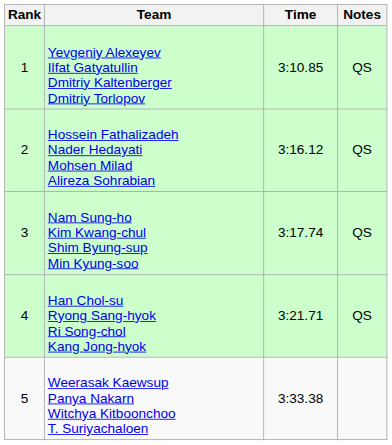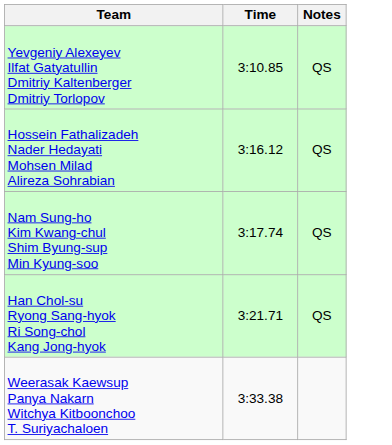 <table class=wikitable style="text-align:center">
 <tr>
-<th width=40>Rank</th>
 <th width=250>Team</th>
 <th width=80>Time</th>
 <th width=50>Notes</th>
 </tr>
 <tr bgcolor="ccffcc">
-<td>1</td>
 <td align=left><br><a href='#'>Yevgeniy Alexeyev</a><br><a href='#'>Ilfat Gatyatullin</a><br><a href='#'>Dmitriy Kaltenberger</a><br><a href='#'>Dmitriy Torlopov</a></td>
 <td>3:10.85</td>
 <td>QS</td>
 </tr>
 <tr bgcolor="ccffcc">
-<td>2</td>
 <td align=left><br><a href='#'>Hossein Fathalizadeh</a><br><a href='#'>Nader Hedayati</a><br><a href='#'>Mohsen Milad</a><br><a href='#'>Alireza Sohrabian</a></td>
 <td>3:16.12</td>
 <td>QS</td>
 </tr>
 <tr bgcolor="ccffcc">
-<td>3</td>
 <td align=left><br><a href='#'>Nam Sung-ho</a><br><a href='#'>Kim Kwang-chul</a><br><a href='#'>Shim Byung-sup</a><br><a href='#'>Min Kyung-soo</a></td>
 <td>3:17.74</td>
 <td>QS</td>
 </tr>
 <tr bgcolor="ccffcc">
-<td>4</td>
 <td align=left><br><a href='#'>Han Chol-su</a><br><a href='#'>Ryong Sang-hyok</a><br><a href='#'>Ri Song-chol</a><br><a href='#'>Kang Jong-hyok</a></td>
 <td>3:21.71</td>
 <td>QS</td>
 </tr>
 <tr>
-<td>5</td>
 <td align=left><br><a href='#'>Weerasak Kaewsup</a><br><a href='#'>Panya Nakarn</a><br><a href='#'>Witchya Kitboonchoo</a><br><a href='#'>T. Suriyachaloen</a></td>
 <td>3:33.38</td>
 <td></td>
 </tr>
 </table>
